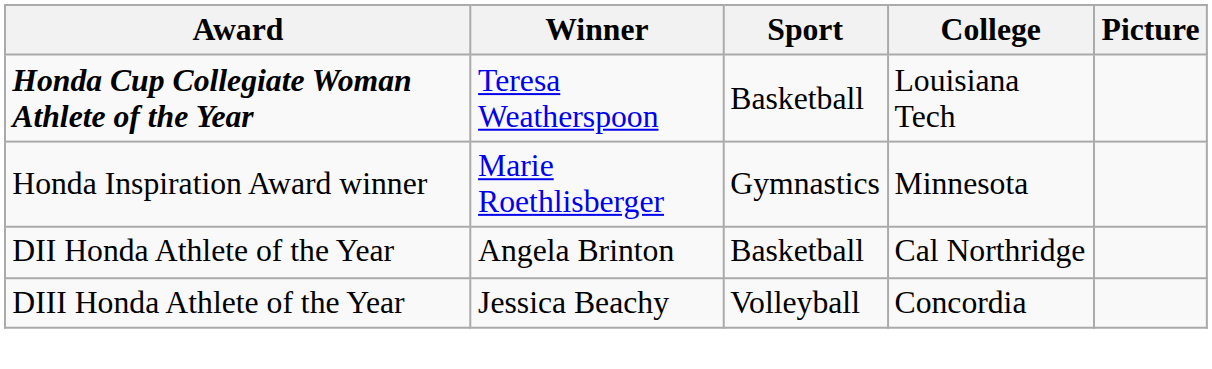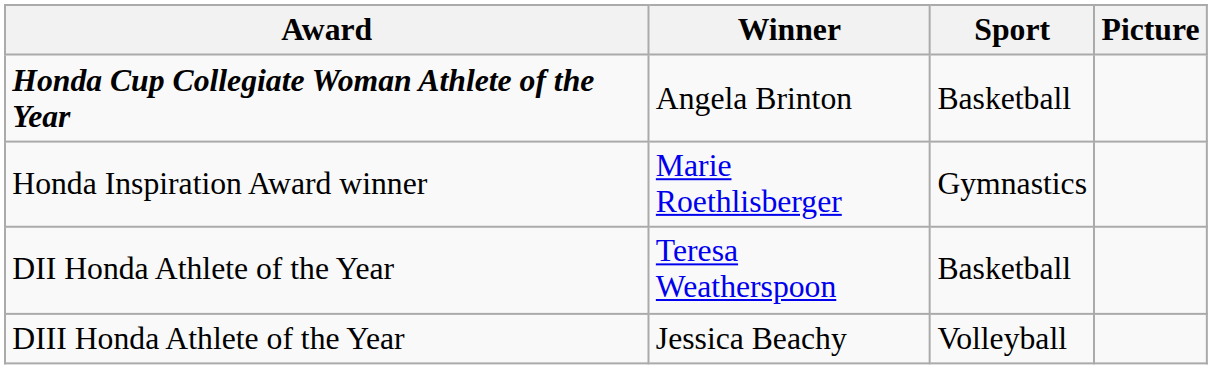 <table class="wikitable">
 <tr>
 <th>Award</th>
 <th>Winner</th>
 <th>Sport</th>
-<th>College</th>
 <th>Picture</th>
 </tr>
 <tr>
 <td><strong><em>Honda Cup<strong> Collegiate Woman Athlete of the Year<em></td>
-<td><a href='#'>Teresa Weatherspoon</a></td>
+<td>Angela Brinton</td>
 <td>Basketball</td>
-<td>Louisiana Tech</td>
 <td></td>
 </tr>
 <tr>
 <td></em>Honda Inspiration Award winner<em></td>
 <td><a href='#'>Marie Roethlisberger</a></td>
 <td>Gymnastics</td>
-<td>Minnesota</td>
 <td></td>
 </tr>
 <tr>
 <td></em>DII Honda Athlete of the Year<em></td>
-<td>Angela Brinton</td>
+<td><a href='#'>Teresa Weatherspoon</a></td>
 <td>Basketball</td>
-<td>Cal Northridge</td>
 <td></td>
 </tr>
 <tr>
 <td></em>DIII Honda Athlete of the Year<em></td>
 <td>Jessica Beachy</td>
 <td>Volleyball</td>
-<td>Concordia</td>
 <td></td>
 </tr>
 </table>
